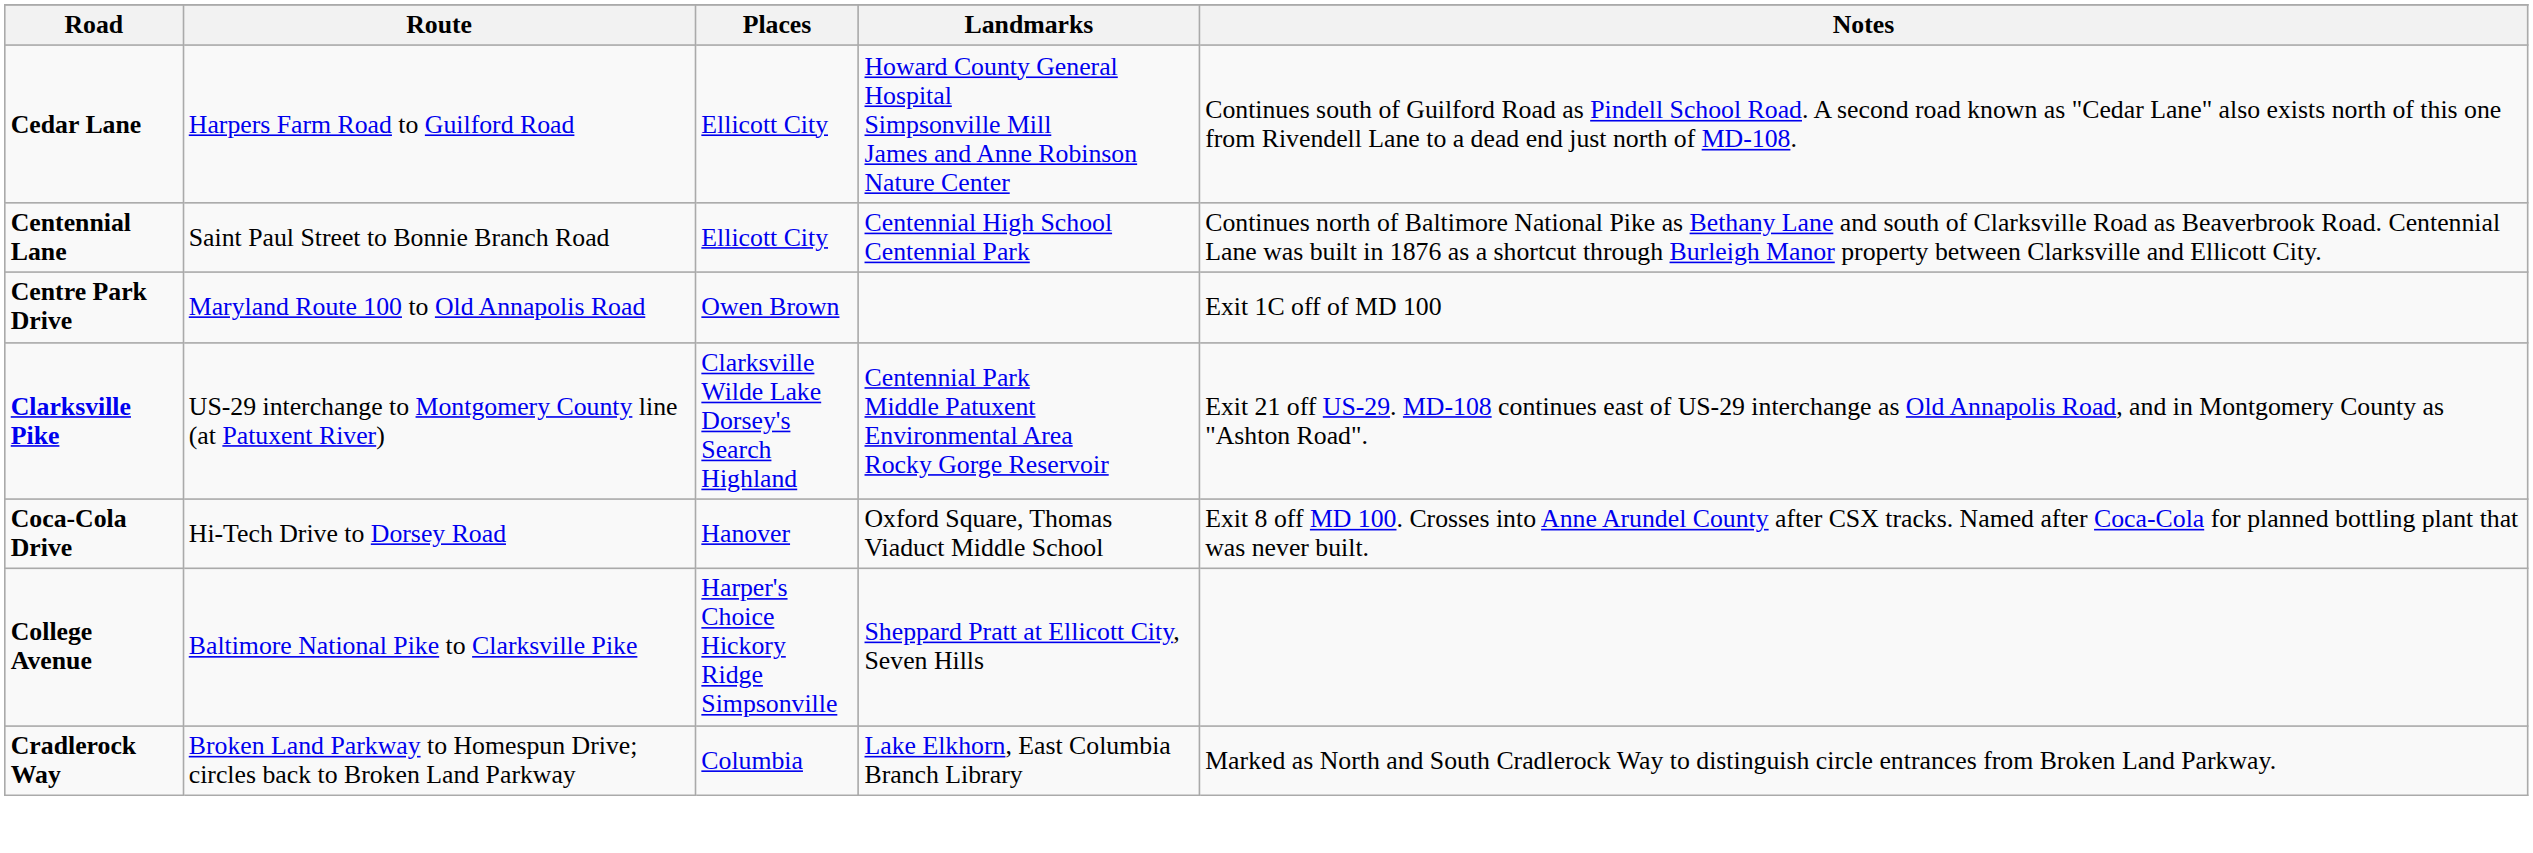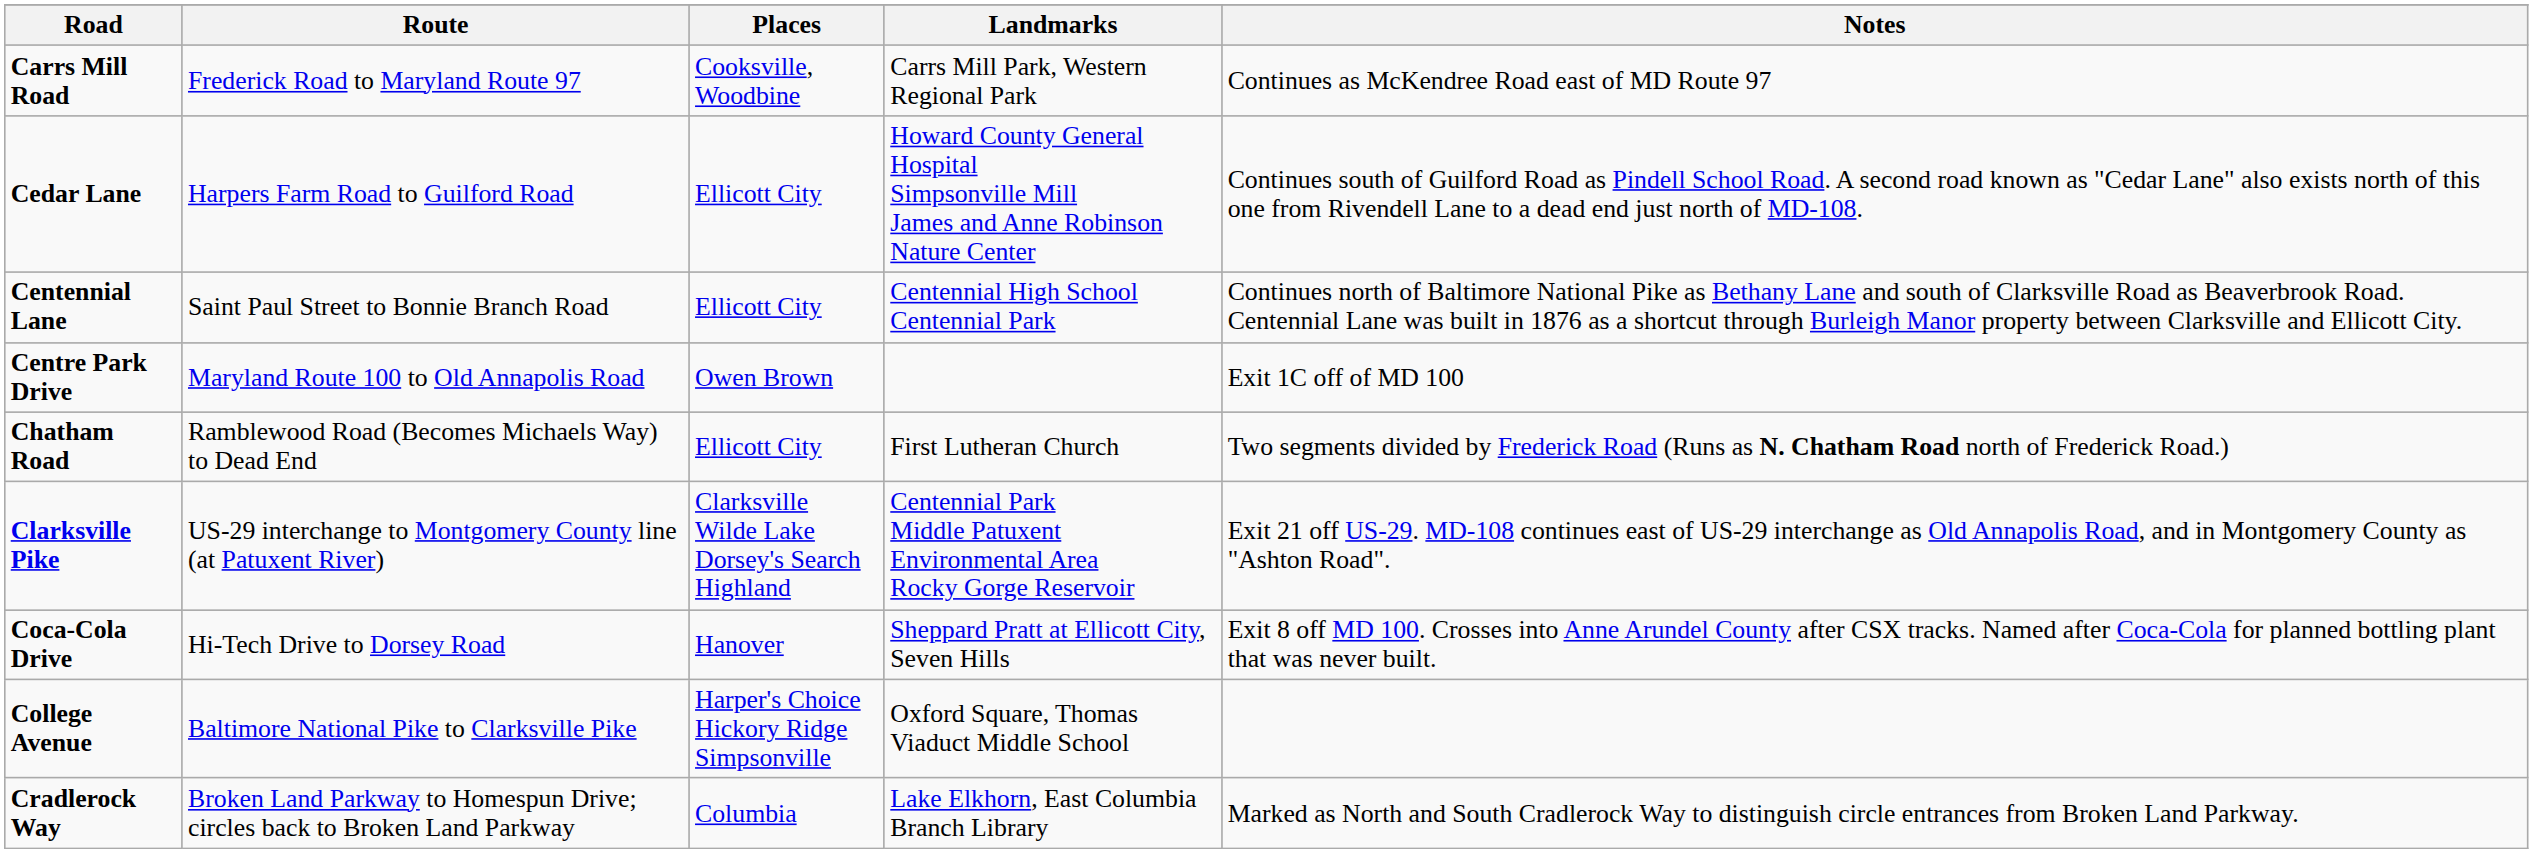 <table class="wikitable">
 <tr style="background-color:#DDDDDD;text-align:center;">
 </tr>
 <tr>
 <th>Road</th>
 <th>Route</th>
 <th>Places</th>
 <th>Landmarks</th>
 <th>Notes</th>
+</tr>
+<tr>
+<td><strong>Carrs Mill Road</strong></td>
+<td><a href='#'>Frederick Road</a> to <a href='#'>Maryland Route 97</a></td>
+<td><a href='#'>Cooksville</a>, <a href='#'>Woodbine</a></td>
+<td>Carrs Mill Park, Western Regional Park</td>
+<td>Continues as McKendree Road east of MD Route 97</td>
 </tr>
 <tr>
 <td><strong>Cedar Lane</strong></td>
 <td><a href='#'>Harpers Farm Road</a> to <a href='#'>Guilford Road</a></td>
 <td><a href='#'>Ellicott City</a></td>
 <td><a href='#'>Howard County General Hospital</a><br><a href='#'>Simpsonville Mill</a><br><a href='#'>James and Anne Robinson Nature Center</a></td>
 <td>Continues south of Guilford Road as <a href='#'>Pindell School Road</a>. A second road known as "Cedar Lane" also exists north of this one from Rivendell Lane to a dead end just north of <a href='#'>MD-108</a>.</td>
 </tr>
 <tr>
 <td><strong>Centennial Lane</strong></td>
 <td>Saint Paul Street to Bonnie Branch Road</td>
 <td><a href='#'>Ellicott City</a></td>
 <td><a href='#'>Centennial High School</a><br><a href='#'>Centennial Park</a></td>
 <td>Continues north of Baltimore National Pike as <a href='#'>Bethany Lane</a> and south of Clarksville Road as Beaverbrook Road. Centennial Lane was built in 1876 as a shortcut through <a href='#'>Burleigh Manor</a> property between Clarksville and Ellicott City.</td>
 </tr>
 <tr>
 <td><strong>Centre Park Drive</strong></td>
 <td><a href='#'>Maryland Route 100</a> to <a href='#'>Old Annapolis Road</a></td>
 <td><a href='#'>Owen Brown</a></td>
 <td></td>
 <td>Exit 1C off of MD 100</td>
 </tr>
 <tr>
+<td><strong>Chatham Road</strong></td>
+<td>Ramblewood Road (Becomes Michaels Way) to Dead End</td>
+<td><a href='#'>Ellicott City</a></td>
+<td>First Lutheran Church</td>
+<td>Two segments divided by <a href='#'>Frederick Road</a> (Runs as <strong>N. Chatham Road</strong> north of Frederick Road.)</td>
+</tr>
+<tr>
 <td><strong><a href='#'>Clarksville Pike</a></strong></td>
 <td>US-29 interchange to <a href='#'>Montgomery County</a> line (at <a href='#'>Patuxent River</a>)</td>
 <td><a href='#'>Clarksville</a><br><a href='#'>Wilde Lake</a><br><a href='#'>Dorsey's Search</a><br><a href='#'>Highland</a></td>
 <td><a href='#'>Centennial Park</a><br><a href='#'>Middle Patuxent Environmental Area</a><br><a href='#'>Rocky Gorge Reservoir</a></td>
 <td>Exit 21 off <a href='#'>US-29</a>. <a href='#'>MD-108</a> continues east of US-29 interchange as <a href='#'>Old Annapolis Road</a>, and in Montgomery County as "Ashton Road".</td>
 </tr>
 <tr>
 <td><strong>Coca-Cola Drive</strong></td>
 <td>Hi-Tech Drive to <a href='#'>Dorsey Road</a></td>
 <td><a href='#'>Hanover</a></td>
-<td>Oxford Square, Thomas Viaduct Middle School</td>
+<td><a href='#'>Sheppard Pratt at Ellicott City</a>, Seven Hills</td>
 <td>Exit 8 off <a href='#'>MD 100</a>. Crosses into <a href='#'>Anne Arundel County</a> after CSX tracks. Named after <a href='#'>Coca-Cola</a> for planned bottling plant that was never built.</td>
 </tr>
 <tr>
 <td><strong>College Avenue</strong></td>
 <td><a href='#'>Baltimore National Pike</a> to <a href='#'>Clarksville Pike</a></td>
 <td><a href='#'>Harper's Choice</a><br><a href='#'>Hickory Ridge</a><br><a href='#'>Simpsonville</a></td>
-<td><a href='#'>Sheppard Pratt at Ellicott City</a>, Seven Hills</td>
+<td>Oxford Square, Thomas Viaduct Middle School</td>
 <td></td>
 </tr>
 <tr>
 <td><strong>Cradlerock Way</strong></td>
 <td><a href='#'>Broken Land Parkway</a> to Homespun Drive; circles back to Broken Land Parkway</td>
 <td><a href='#'>Columbia</a></td>
 <td><a href='#'>Lake Elkhorn</a>, East Columbia Branch Library</td>
 <td>Marked as North and South Cradlerock Way to distinguish circle entrances from Broken Land Parkway.</td>
 </tr>
 </table>
